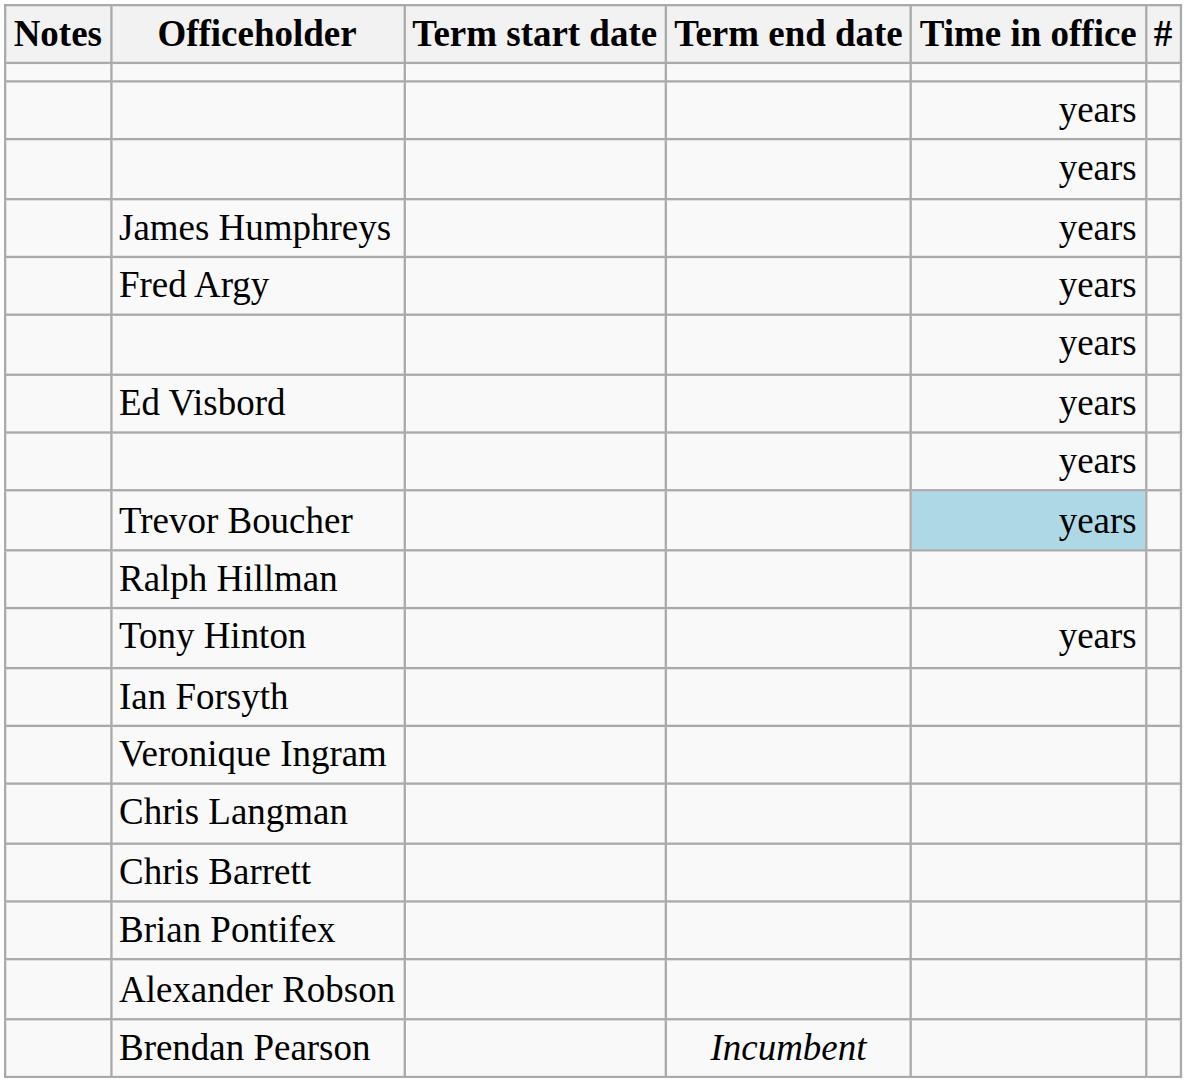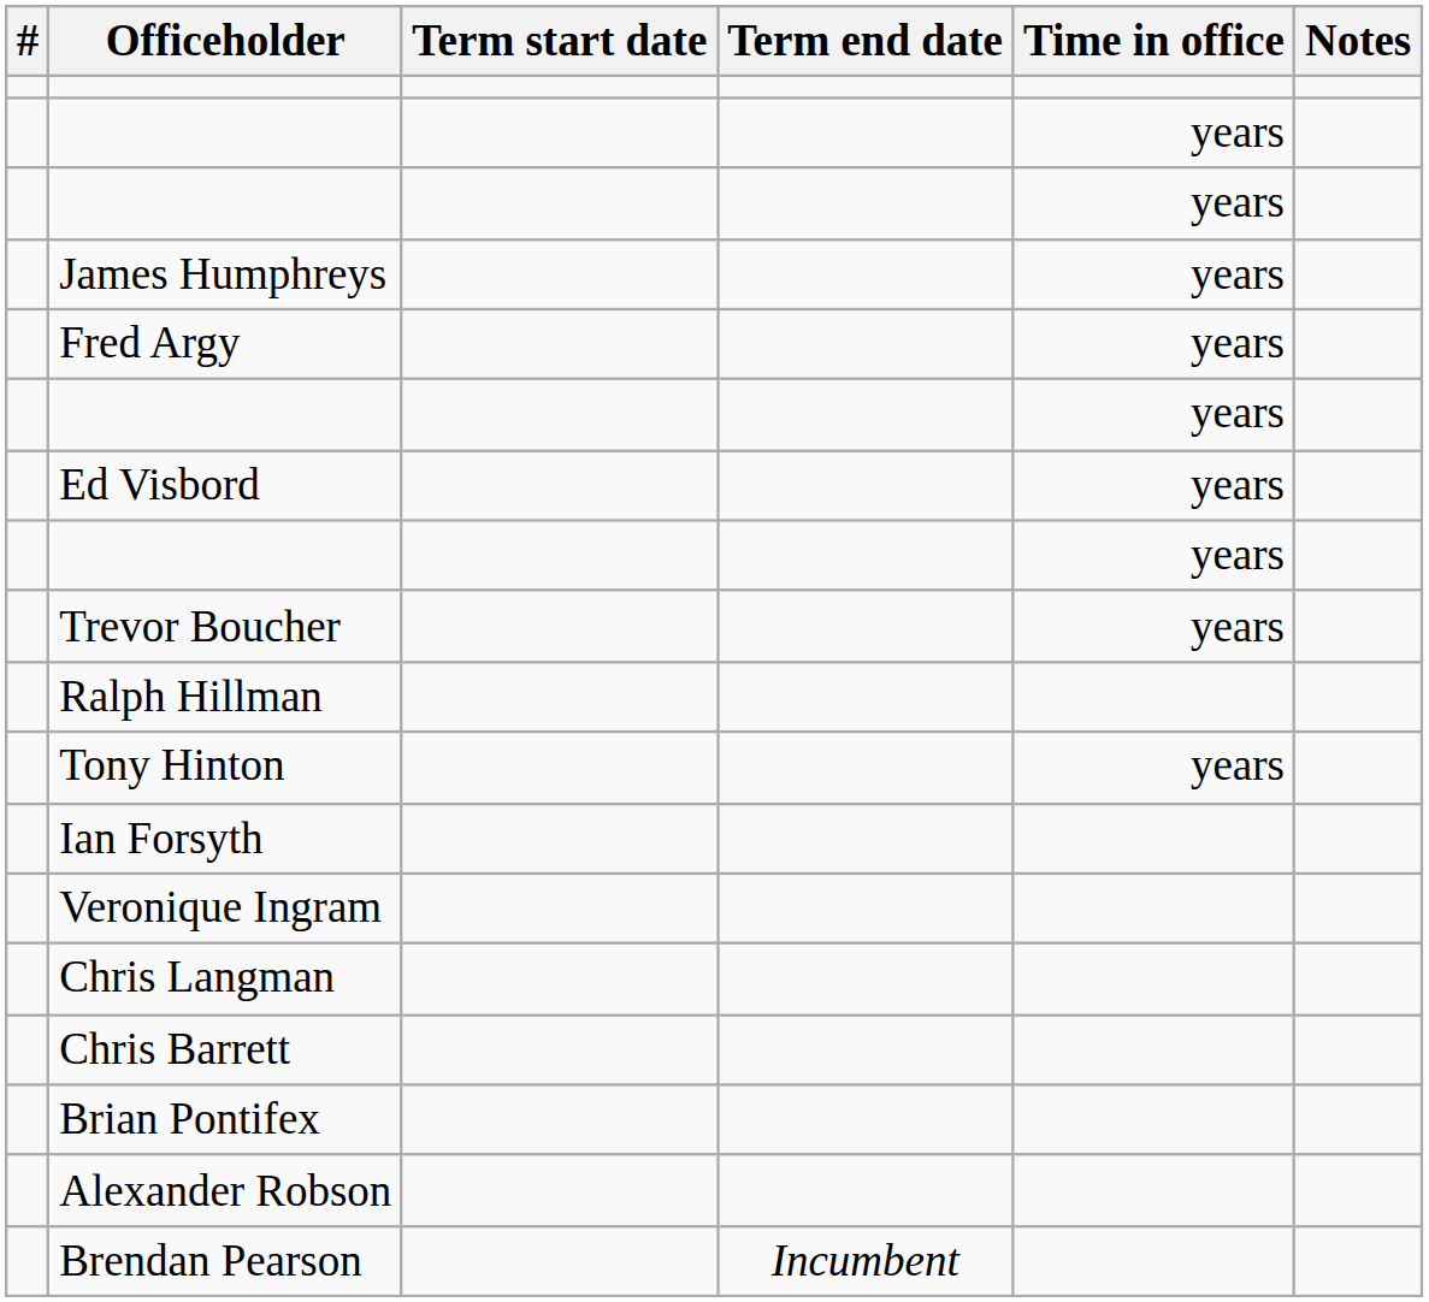 <table class='wikitable sortable'>
 <tr>
-<th>Notes</th>
+<th>#</th>
 <th>Officeholder</th>
 <th>Term start date</th>
 <th>Term end date</th>
 <th>Time in office</th>
-<th>#</th>
+<th>Notes</th>
 </tr>
 <tr>
-<td></td>
+<td align=center></td>
 <td></td>
 <td align=center></td>
 <td align=center></td>
 <td align=right></td>
-<td align=center></td>
+<td></td>
 </tr>
 <tr>
-<td></td>
+<td align=center></td>
 <td></td>
 <td align=center></td>
 <td align=center></td>
 <td align=right> years</td>
-<td align=center></td>
+<td></td>
 </tr>
 <tr>
-<td></td>
+<td align=center></td>
 <td></td>
 <td align=center></td>
 <td align=center></td>
 <td align=right> years</td>
-<td align=center></td>
+<td></td>
 </tr>
 <tr>
-<td></td>
+<td align=center></td>
 <td>James Humphreys</td>
 <td align=center></td>
 <td align=center></td>
 <td align=right> years</td>
-<td align=center></td>
+<td></td>
 </tr>
 <tr>
-<td></td>
+<td align=center></td>
 <td>Fred Argy</td>
 <td align=center></td>
 <td align=center></td>
 <td align=right> years</td>
-<td align=center></td>
+<td></td>
 </tr>
 <tr>
-<td></td>
+<td align=center></td>
 <td></td>
 <td align=center></td>
 <td align=center></td>
 <td align=right> years</td>
-<td align=center></td>
+<td></td>
 </tr>
 <tr>
-<td></td>
+<td align=center></td>
 <td>Ed Visbord</td>
 <td align=center></td>
 <td align=center></td>
 <td align=right> years</td>
-<td align=center></td>
+<td></td>
 </tr>
 <tr>
-<td></td>
+<td align=center></td>
 <td></td>
 <td align=center></td>
 <td align=center></td>
 <td align=right> years</td>
-<td align=center></td>
+<td></td>
 </tr>
 <tr>
-<td></td>
+<td align=center></td>
 <td>Trevor Boucher</td>
 <td align=center></td>
 <td align=center></td>
-<td align=right style="background: lightblue;"> years</td>
-<td align=center></td>
+<td align=right> years</td>
+<td></td>
 </tr>
 <tr>
-<td></td>
+<td align=center></td>
 <td>Ralph Hillman</td>
 <td align=center></td>
 <td align=center></td>
 <td align=right></td>
-<td align=center></td>
+<td></td>
 </tr>
 <tr>
-<td></td>
+<td align=center></td>
 <td>Tony Hinton</td>
 <td align=center></td>
 <td align=center></td>
 <td align=right> years</td>
-<td align=center></td>
+<td></td>
 </tr>
 <tr>
-<td></td>
+<td align=center></td>
 <td>Ian Forsyth</td>
 <td align=center></td>
 <td align=center></td>
 <td align=right></td>
-<td align=center></td>
+<td></td>
 </tr>
 <tr>
-<td></td>
+<td align=center></td>
 <td>Veronique Ingram</td>
 <td align=center></td>
 <td align=center></td>
 <td align=right></td>
-<td align=center></td>
+<td></td>
 </tr>
 <tr>
-<td></td>
+<td align=center></td>
 <td>Chris Langman</td>
 <td align=center></td>
 <td align=center></td>
 <td align=right></td>
-<td align=center></td>
+<td></td>
 </tr>
 <tr>
-<td></td>
+<td align=center></td>
 <td>Chris Barrett</td>
 <td align=center></td>
 <td align=center></td>
 <td align=right></td>
-<td align=center></td>
+<td></td>
 </tr>
 <tr>
-<td></td>
+<td align=center></td>
 <td>Brian Pontifex</td>
 <td align=center></td>
 <td align=center></td>
 <td align=right></td>
-<td align=center></td>
+<td></td>
 </tr>
 <tr>
-<td></td>
+<td align=center></td>
 <td>Alexander Robson</td>
 <td align=center></td>
 <td align=center></td>
 <td align=right></td>
-<td align=center></td>
+<td></td>
 </tr>
 <tr>
-<td></td>
+<td align=center></td>
 <td>Brendan Pearson</td>
 <td align=center></td>
 <td align=center><em>Incumbent</em></td>
 <td align=right></td>
-<td align=center></td>
+<td></td>
 </tr>
 </table>
